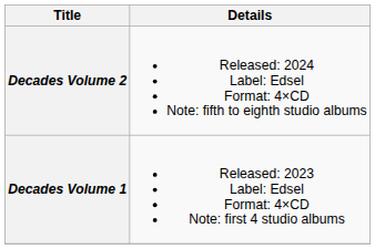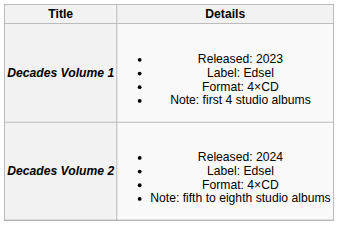 <table class="wikitable plainrowheaders" style="text-align:center;">
 <tr>
 <th scope="col">Title</th>
 <th scope="col">Details</th>
 </tr>
 <tr>
+<th scope="row"><em>Decades Volume 1</em></th>
+<td><br><ul><li>Released: 2023</li><li>Label: Edsel</li><li>Format: 4×CD</li><li>Note: first 4 studio albums</li></ul></td>
+</tr>
+<tr>
 <th scope="row"><em>Decades Volume 2</em></th>
 <td><br><ul><li>Released: 2024</li><li>Label: Edsel</li><li>Format: 4×CD</li><li>Note: fifth to eighth studio albums</li></ul></td>
 </tr>
 <tr>
-<th scope="row"><em>Decades Volume 1</em></th>
-<td><br><ul><li>Released: 2023</li><li>Label: Edsel</li><li>Format: 4×CD</li><li>Note: first 4 studio albums</li></ul></td>
-</tr>
-<tr>
 </tr>
 </table>
